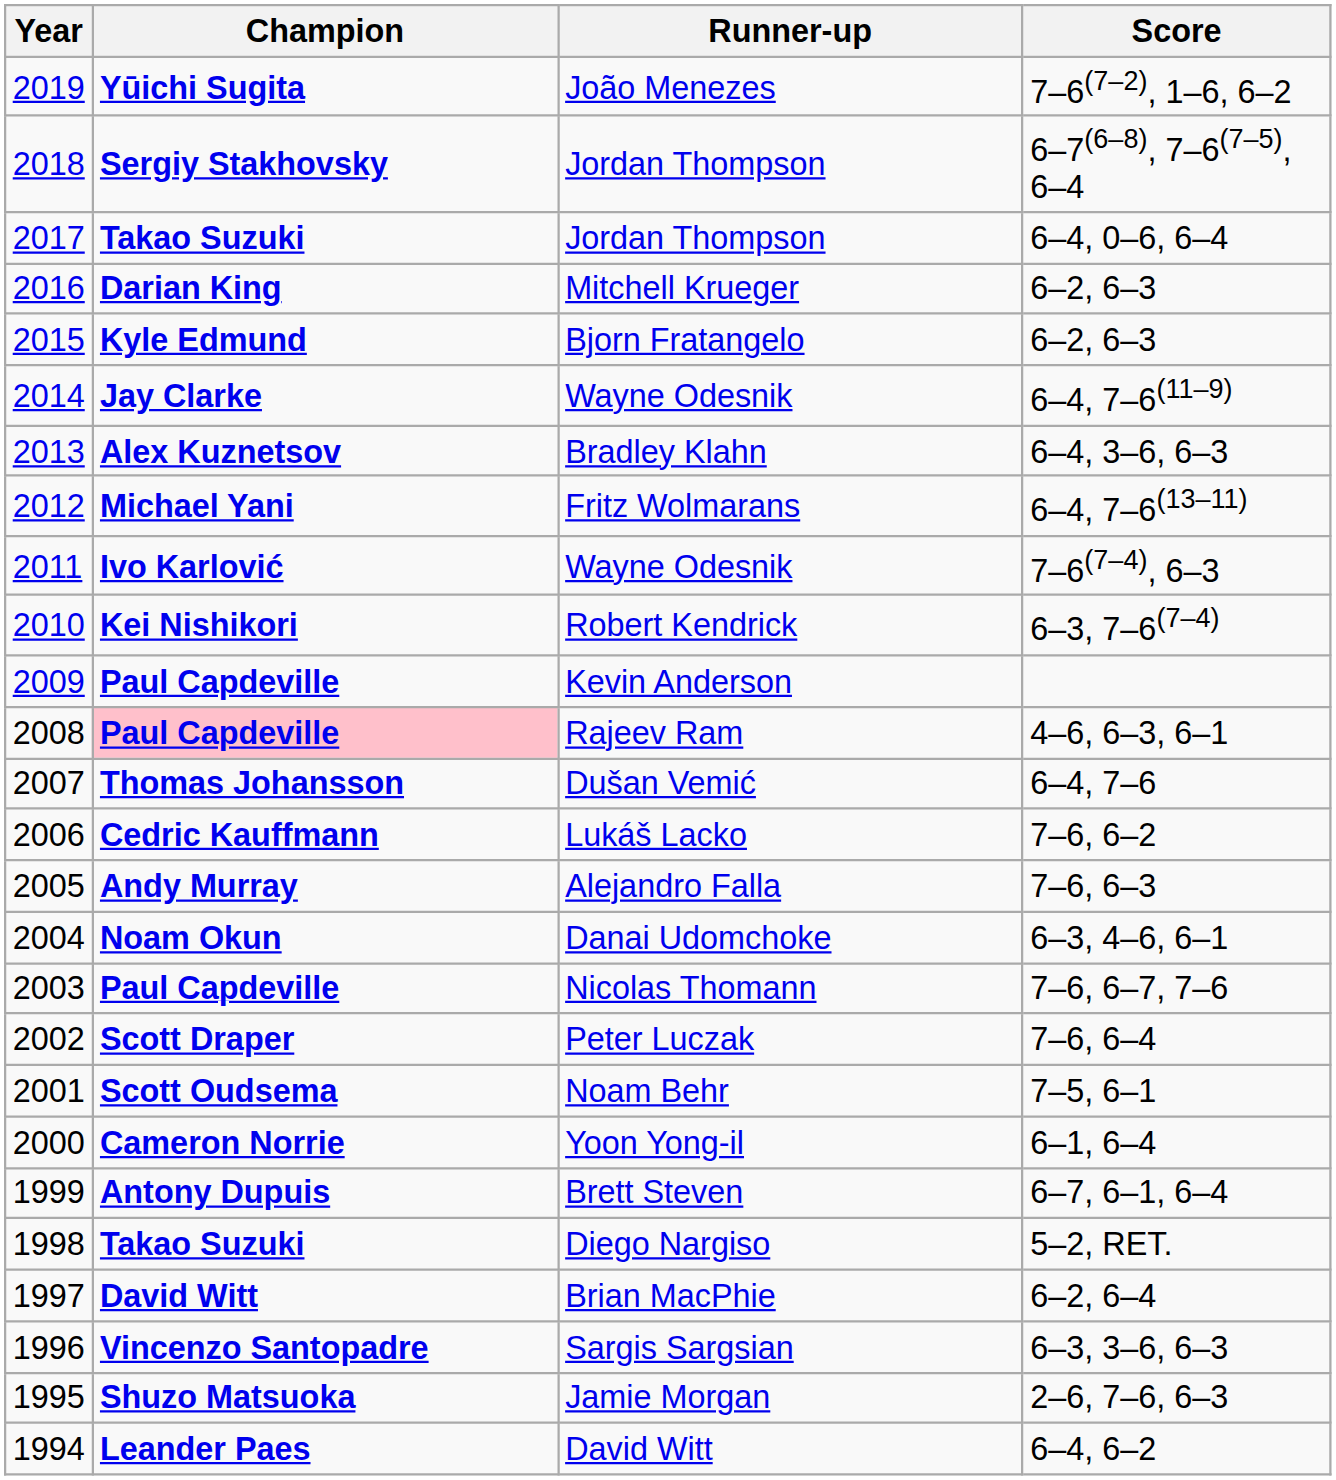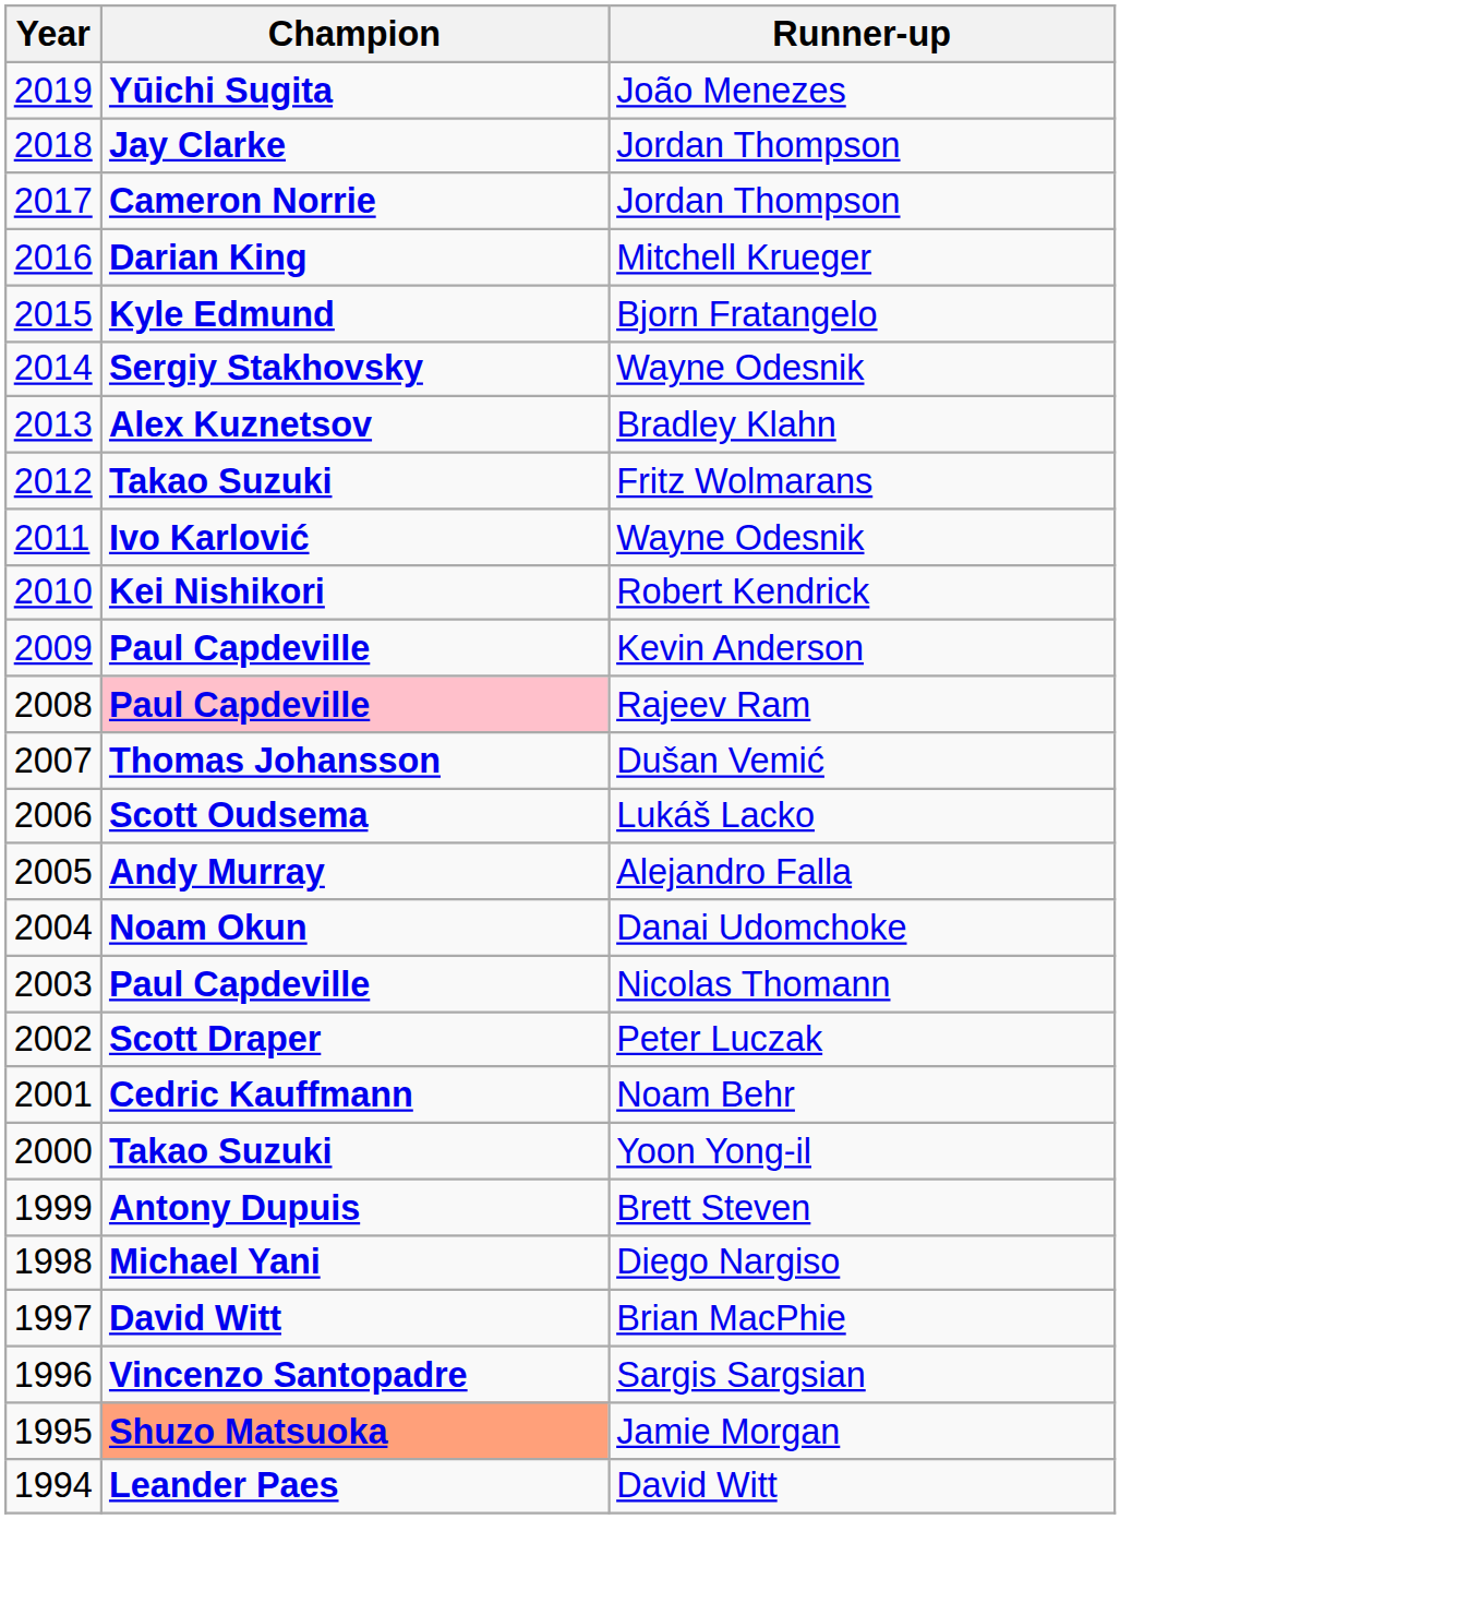 <table class="wikitable" style="font-size:90%">
 <tr>
 <th>Year</th>
 <th width="200">Champion</th>
 <th width="200">Runner-up</th>
-<th width="130">Score</th>
 </tr>
 <tr>
 <td><a href='#'>2019</a></td>
 <td> <strong><a href='#'>Yūichi Sugita</a></strong></td>
 <td> <a href='#'>João Menezes</a></td>
-<td>7–6<sup>(7–2)</sup>, 1–6, 6–2</td>
 </tr>
 <tr>
 <td><a href='#'>2018</a></td>
-<td> <strong><a href='#'>Sergiy Stakhovsky</a></strong></td>
+<td> <strong><a href='#'>Jay Clarke</a></strong></td>
 <td> <a href='#'>Jordan Thompson</a></td>
-<td>6–7<sup>(6–8)</sup>, 7–6<sup>(7–5)</sup>, 6–4</td>
 </tr>
 <tr>
 <td><a href='#'>2017</a></td>
-<td> <strong><a href='#'>Takao Suzuki</a></strong></td>
+<td> <strong><a href='#'>Cameron Norrie</a></strong></td>
 <td> <a href='#'>Jordan Thompson</a></td>
-<td>6–4, 0–6, 6–4</td>
 </tr>
 <tr>
 <td><a href='#'>2016</a></td>
 <td> <strong><a href='#'>Darian King</a></strong></td>
 <td> <a href='#'>Mitchell Krueger</a></td>
-<td>6–2, 6–3</td>
 </tr>
 <tr>
 <td><a href='#'>2015</a></td>
 <td> <strong><a href='#'>Kyle Edmund</a></strong></td>
 <td> <a href='#'>Bjorn Fratangelo</a></td>
-<td>6–2, 6–3</td>
 </tr>
 <tr>
 <td><a href='#'>2014</a></td>
-<td> <strong><a href='#'>Jay Clarke</a></strong></td>
+<td> <strong><a href='#'>Sergiy Stakhovsky</a></strong></td>
 <td> <a href='#'>Wayne Odesnik</a></td>
-<td>6–4, 7–6<sup>(11–9)</sup></td>
 </tr>
 <tr>
 <td><a href='#'>2013</a></td>
 <td> <strong><a href='#'>Alex Kuznetsov</a></strong></td>
 <td> <a href='#'>Bradley Klahn</a></td>
-<td>6–4, 3–6, 6–3</td>
 </tr>
 <tr>
 <td><a href='#'>2012</a></td>
-<td> <strong><a href='#'>Michael Yani</a></strong></td>
+<td> <strong><a href='#'>Takao Suzuki</a></strong></td>
 <td> <a href='#'>Fritz Wolmarans</a></td>
-<td>6–4, 7–6<sup>(13–11)</sup></td>
 </tr>
 <tr>
 <td><a href='#'>2011</a></td>
 <td> <strong><a href='#'>Ivo Karlović</a></strong></td>
 <td> <a href='#'>Wayne Odesnik</a></td>
-<td>7–6<sup>(7–4)</sup>, 6–3</td>
 </tr>
 <tr>
 <td><a href='#'>2010</a></td>
 <td> <strong><a href='#'>Kei Nishikori</a></strong></td>
 <td> <a href='#'>Robert Kendrick</a></td>
-<td>6–3, 7–6<sup>(7–4)</sup></td>
 </tr>
 <tr>
 <td><a href='#'>2009</a></td>
 <td> <strong><a href='#'>Paul Capdeville</a></strong></td>
 <td> <a href='#'>Kevin Anderson</a></td>
-<td></td>
 </tr>
 <tr>
 <td>2008</td>
 <td style="background: pink;"> <strong><a href='#'>Paul Capdeville</a></strong></td>
 <td> <a href='#'>Rajeev Ram</a></td>
-<td>4–6, 6–3, 6–1</td>
 </tr>
 <tr>
 <td>2007</td>
 <td> <strong><a href='#'>Thomas Johansson</a></strong></td>
 <td> <a href='#'>Dušan Vemić</a></td>
-<td>6–4, 7–6</td>
 </tr>
 <tr>
 <td>2006</td>
-<td> <strong><a href='#'>Cedric Kauffmann</a></strong></td>
+<td> <strong><a href='#'>Scott Oudsema</a></strong></td>
 <td> <a href='#'>Lukáš Lacko</a></td>
-<td>7–6, 6–2</td>
 </tr>
 <tr>
 <td>2005</td>
 <td> <strong><a href='#'>Andy Murray</a></strong></td>
 <td> <a href='#'>Alejandro Falla</a></td>
-<td>7–6, 6–3</td>
 </tr>
 <tr>
 <td>2004</td>
 <td> <strong><a href='#'>Noam Okun</a></strong></td>
 <td> <a href='#'>Danai Udomchoke</a></td>
-<td>6–3, 4–6, 6–1</td>
 </tr>
 <tr>
 <td>2003</td>
 <td> <strong><a href='#'>Paul Capdeville</a></strong></td>
 <td> <a href='#'>Nicolas Thomann</a></td>
-<td>7–6, 6–7, 7–6</td>
 </tr>
 <tr>
 <td>2002</td>
 <td> <strong><a href='#'>Scott Draper</a></strong></td>
 <td> <a href='#'>Peter Luczak</a></td>
-<td>7–6, 6–4</td>
 </tr>
 <tr>
 <td>2001</td>
-<td> <strong><a href='#'>Scott Oudsema</a></strong></td>
+<td> <strong><a href='#'>Cedric Kauffmann</a></strong></td>
 <td> <a href='#'>Noam Behr</a></td>
-<td>7–5, 6–1</td>
 </tr>
 <tr>
 <td>2000</td>
-<td> <strong><a href='#'>Cameron Norrie</a></strong></td>
+<td> <strong><a href='#'>Takao Suzuki</a></strong></td>
 <td> <a href='#'>Yoon Yong-il</a></td>
-<td>6–1, 6–4</td>
 </tr>
 <tr>
 <td>1999</td>
 <td> <strong><a href='#'>Antony Dupuis</a></strong></td>
 <td> <a href='#'>Brett Steven</a></td>
-<td>6–7, 6–1, 6–4</td>
 </tr>
 <tr>
 <td>1998</td>
-<td> <strong><a href='#'>Takao Suzuki</a></strong></td>
+<td> <strong><a href='#'>Michael Yani</a></strong></td>
 <td> <a href='#'>Diego Nargiso</a></td>
-<td>5–2, RET.</td>
 </tr>
 <tr>
 <td>1997</td>
 <td> <strong><a href='#'>David Witt</a></strong></td>
 <td> <a href='#'>Brian MacPhie</a></td>
-<td>6–2, 6–4</td>
 </tr>
 <tr>
 <td>1996</td>
 <td> <strong><a href='#'>Vincenzo Santopadre</a></strong></td>
 <td> <a href='#'>Sargis Sargsian</a></td>
-<td>6–3, 3–6, 6–3</td>
 </tr>
 <tr>
 <td>1995</td>
-<td> <strong><a href='#'>Shuzo Matsuoka</a></strong></td>
+<td style="background: lightsalmon;"> <strong><a href='#'>Shuzo Matsuoka</a></strong></td>
 <td> <a href='#'>Jamie Morgan</a></td>
-<td>2–6, 7–6, 6–3</td>
 </tr>
 <tr>
 <td>1994</td>
 <td> <strong><a href='#'>Leander Paes</a></strong></td>
 <td> <a href='#'>David Witt</a></td>
-<td>6–4, 6–2</td>
 </tr>
 </table>
